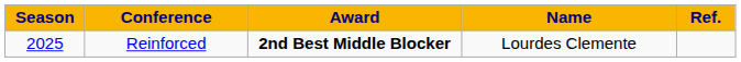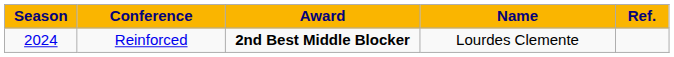 <table class="wikitable">
 <tr>
 <th width=70px style="background:#FAB500; color:#04037B; text-align: center">Season</th>
 <th width=150px style="background:#FAB500; color:#04037B">Conference</th>
 <th width=200px style="background:#FAB500; color:#04037B">Award</th>
 <th width=200px style="background:#FAB500; color:#04037B">Name</th>
 <th width=50px style="background:#FAB500; color:#04037B; text-align: center">Ref.</th>
 </tr>
 <tr style="text-align:center;">
-<td rowspan=1><a href='#'>2025</a></td>
+<td rowspan=1><a href='#'>2024</a></td>
 <td><a href='#'>Reinforced</a></td>
 <td><strong>2nd Best Middle Blocker</strong></td>
 <td> Lourdes Clemente</td>
 <td></td>
 </tr>
 </table>
